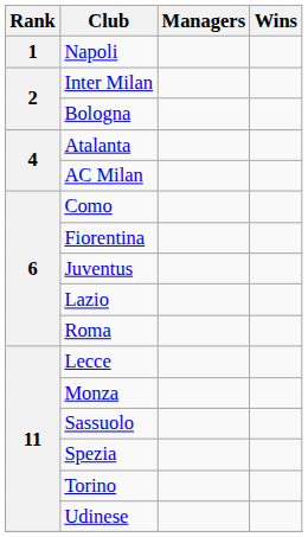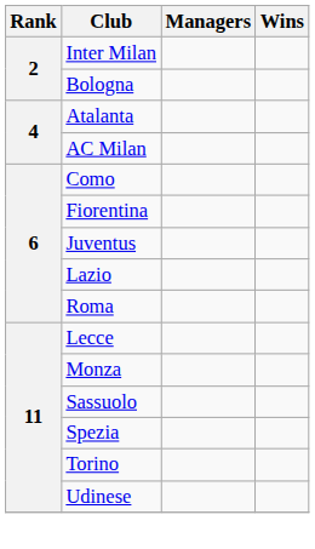 <table class="wikitable sortable" style="border-collapse:collapse">
 <tr>
 <th>Rank</th>
 <th>Club</th>
 <th>Managers</th>
 <th>Wins</th>
-</tr>
-<tr>
-<th>1</th>
-<td><a href='#'>Napoli</a></td>
-<td align="center"></td>
-<td align="center"></td>
 </tr>
 <tr>
 <th rowspan="2">2</th>
 <td><a href='#'>Inter Milan</a></td>
 <td align="center"></td>
 <td align="center"></td>
 </tr>
 <tr>
 <td><a href='#'>Bologna</a></td>
 <td align="center"></td>
 <td align="center"></td>
 </tr>
 <tr>
 <th rowspan="2">4</th>
 <td><a href='#'>Atalanta</a></td>
 <td align="center"></td>
 <td align="center"></td>
 </tr>
 <tr>
 <td><a href='#'>AC Milan</a></td>
 <td align="center"></td>
 <td align="center"></td>
 </tr>
 <tr>
 <th rowspan="5">6</th>
 <td><a href='#'>Como</a></td>
 <td align="center"></td>
 <td align="center"></td>
 </tr>
 <tr>
 <td><a href='#'>Fiorentina</a></td>
 <td align="center"></td>
 <td align="center"></td>
 </tr>
 <tr>
 <td><a href='#'>Juventus</a></td>
 <td align="center"></td>
 <td align="center"></td>
 </tr>
 <tr>
 <td><a href='#'>Lazio</a></td>
 <td align="center"></td>
 <td align="center"></td>
 </tr>
 <tr>
 <td><a href='#'>Roma</a></td>
 <td align="center"></td>
 <td align="center"></td>
 </tr>
 <tr>
 <th rowspan="6">11</th>
 <td><a href='#'>Lecce</a></td>
 <td align="center"></td>
 <td align="center"></td>
 </tr>
 <tr>
 <td><a href='#'>Monza</a></td>
 <td align="center"></td>
 <td align="center"></td>
 </tr>
 <tr>
 <td><a href='#'>Sassuolo</a></td>
 <td align="center"></td>
 <td align="center"></td>
 </tr>
 <tr>
 <td><a href='#'>Spezia</a></td>
 <td align="center"></td>
 <td align="center"></td>
 </tr>
 <tr>
 <td><a href='#'>Torino</a></td>
 <td align="center"></td>
 <td align="center"></td>
 </tr>
 <tr>
 <td><a href='#'>Udinese</a></td>
 <td align="center"></td>
 <td align="center"></td>
 </tr>
 <tr>
 </tr>
 </table>
